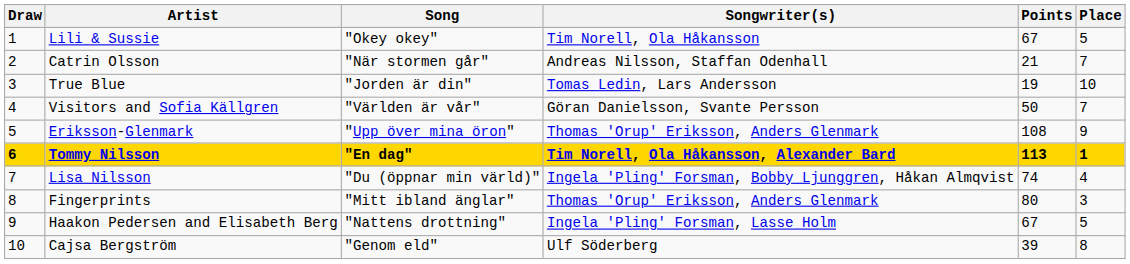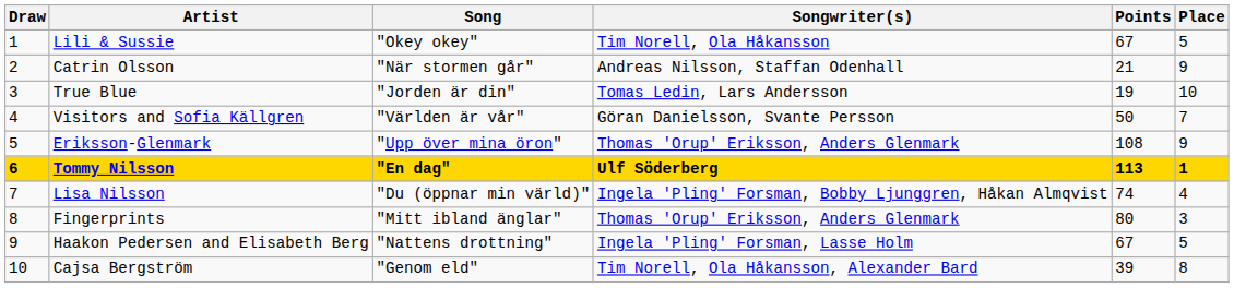 <table class="sortable wikitable">
 <tr>
 <th>Draw</th>
 <th>Artist</th>
 <th>Song</th>
 <th>Songwriter(s)</th>
 <th>Points</th>
 <th>Place</th>
 </tr>
 <tr --->
 <td>1</td>
 <td><a href='#'>Lili & Sussie</a></td>
 <td>"Okey okey"</td>
 <td><a href='#'>Tim Norell</a>, <a href='#'>Ola Håkansson</a></td>
 <td>67</td>
 <td>5</td>
 </tr>
 <tr --->
 <td>2</td>
 <td>Catrin Olsson</td>
 <td>"När stormen går"</td>
 <td>Andreas Nilsson, Staffan Odenhall</td>
 <td>21</td>
-<td>7</td>
+<td>9</td>
 </tr>
 <tr --->
 <td>3</td>
 <td>True Blue</td>
 <td>"Jorden är din"</td>
 <td><a href='#'>Tomas Ledin</a>, Lars Andersson</td>
 <td>19</td>
 <td>10</td>
 </tr>
 <tr ---->
 <td>4</td>
 <td>Visitors and <a href='#'>Sofia Källgren</a></td>
 <td>"Världen är vår"</td>
 <td>Göran Danielsson, Svante Persson</td>
 <td>50</td>
 <td>7</td>
 </tr>
 <tr --->
 <td>5</td>
 <td><a href='#'>Eriksson</a>-<a href='#'>Glenmark</a></td>
 <td>"<a href='#'>Upp över mina öron</a>"</td>
 <td><a href='#'>Thomas 'Orup' Eriksson</a>, <a href='#'>Anders Glenmark</a></td>
 <td>108</td>
 <td>9</td>
 </tr>
 <tr style="font-weight:bold;background:gold;">
 <td>6</td>
 <td><a href='#'>Tommy Nilsson</a></td>
 <td>"En dag"</td>
-<td><a href='#'>Tim Norell</a>, <a href='#'>Ola Håkansson</a>, <a href='#'>Alexander Bard</a></td>
+<td>Ulf Söderberg</td>
 <td>113</td>
 <td>1</td>
 </tr>
 <tr --->
 <td>7</td>
 <td><a href='#'>Lisa Nilsson</a></td>
 <td>"Du (öppnar min värld)"</td>
 <td><a href='#'>Ingela 'Pling' Forsman</a>, <a href='#'>Bobby Ljunggren</a>, Håkan Almqvist</td>
 <td>74</td>
 <td>4</td>
 </tr>
 <tr --->
 <td>8</td>
 <td>Fingerprints</td>
 <td>"Mitt ibland änglar"</td>
 <td><a href='#'>Thomas 'Orup' Eriksson</a>, <a href='#'>Anders Glenmark</a></td>
 <td>80</td>
 <td>3</td>
 </tr>
 <tr --->
 <td>9</td>
 <td>Haakon Pedersen and Elisabeth Berg</td>
 <td>"Nattens drottning"</td>
 <td><a href='#'>Ingela 'Pling' Forsman</a>, <a href='#'>Lasse Holm</a></td>
 <td>67</td>
 <td>5</td>
 </tr>
 <tr --->
 <td>10</td>
 <td>Cajsa Bergström</td>
 <td>"Genom eld"</td>
-<td>Ulf Söderberg</td>
+<td><a href='#'>Tim Norell</a>, <a href='#'>Ola Håkansson</a>, <a href='#'>Alexander Bard</a></td>
 <td>39</td>
 <td>8</td>
 </tr>
 </table>
